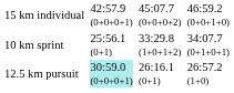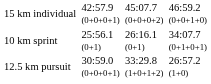 <table>
 <tr>
 <td>15 km individual<br><em></em></td>
 <td></td>
 <td>42:57.9<br><small>(0+0+0+1)</small></td>
 <td></td>
 <td>45:07.7<br><small>(0+0+0+2)</small></td>
 <td></td>
 <td>46:59.2<br><small>(0+0+1+0)</small></td>
 </tr>
 <tr>
 <td>10 km sprint<br><em></em></td>
 <td></td>
 <td>25:56.1<br><small>(0+1)</small></td>
 <td></td>
-<td>33:29.8<br><small>(1+0+1+2)</small></td>
+<td>26:16.1<br><small>(0+1)</small></td>
 <td></td>
 <td>34:07.7<br><small>(0+1+0+1)</small></td>
 </tr>
 <tr>
 <td>12.5 km pursuit<br><em></em></td>
 <td></td>
-<td style="background: paleturquoise;">30:59.0<br><small>(0+0+0+1)</small></td>
+<td>30:59.0<br><small>(0+0+0+1)</small></td>
 <td></td>
-<td>26:16.1<br><small>(0+1)</small></td>
+<td>33:29.8<br><small>(1+0+1+2)</small></td>
 <td></td>
 <td>26:57.2<br><small>(1+0)</small></td>
 </tr>
 </table>
